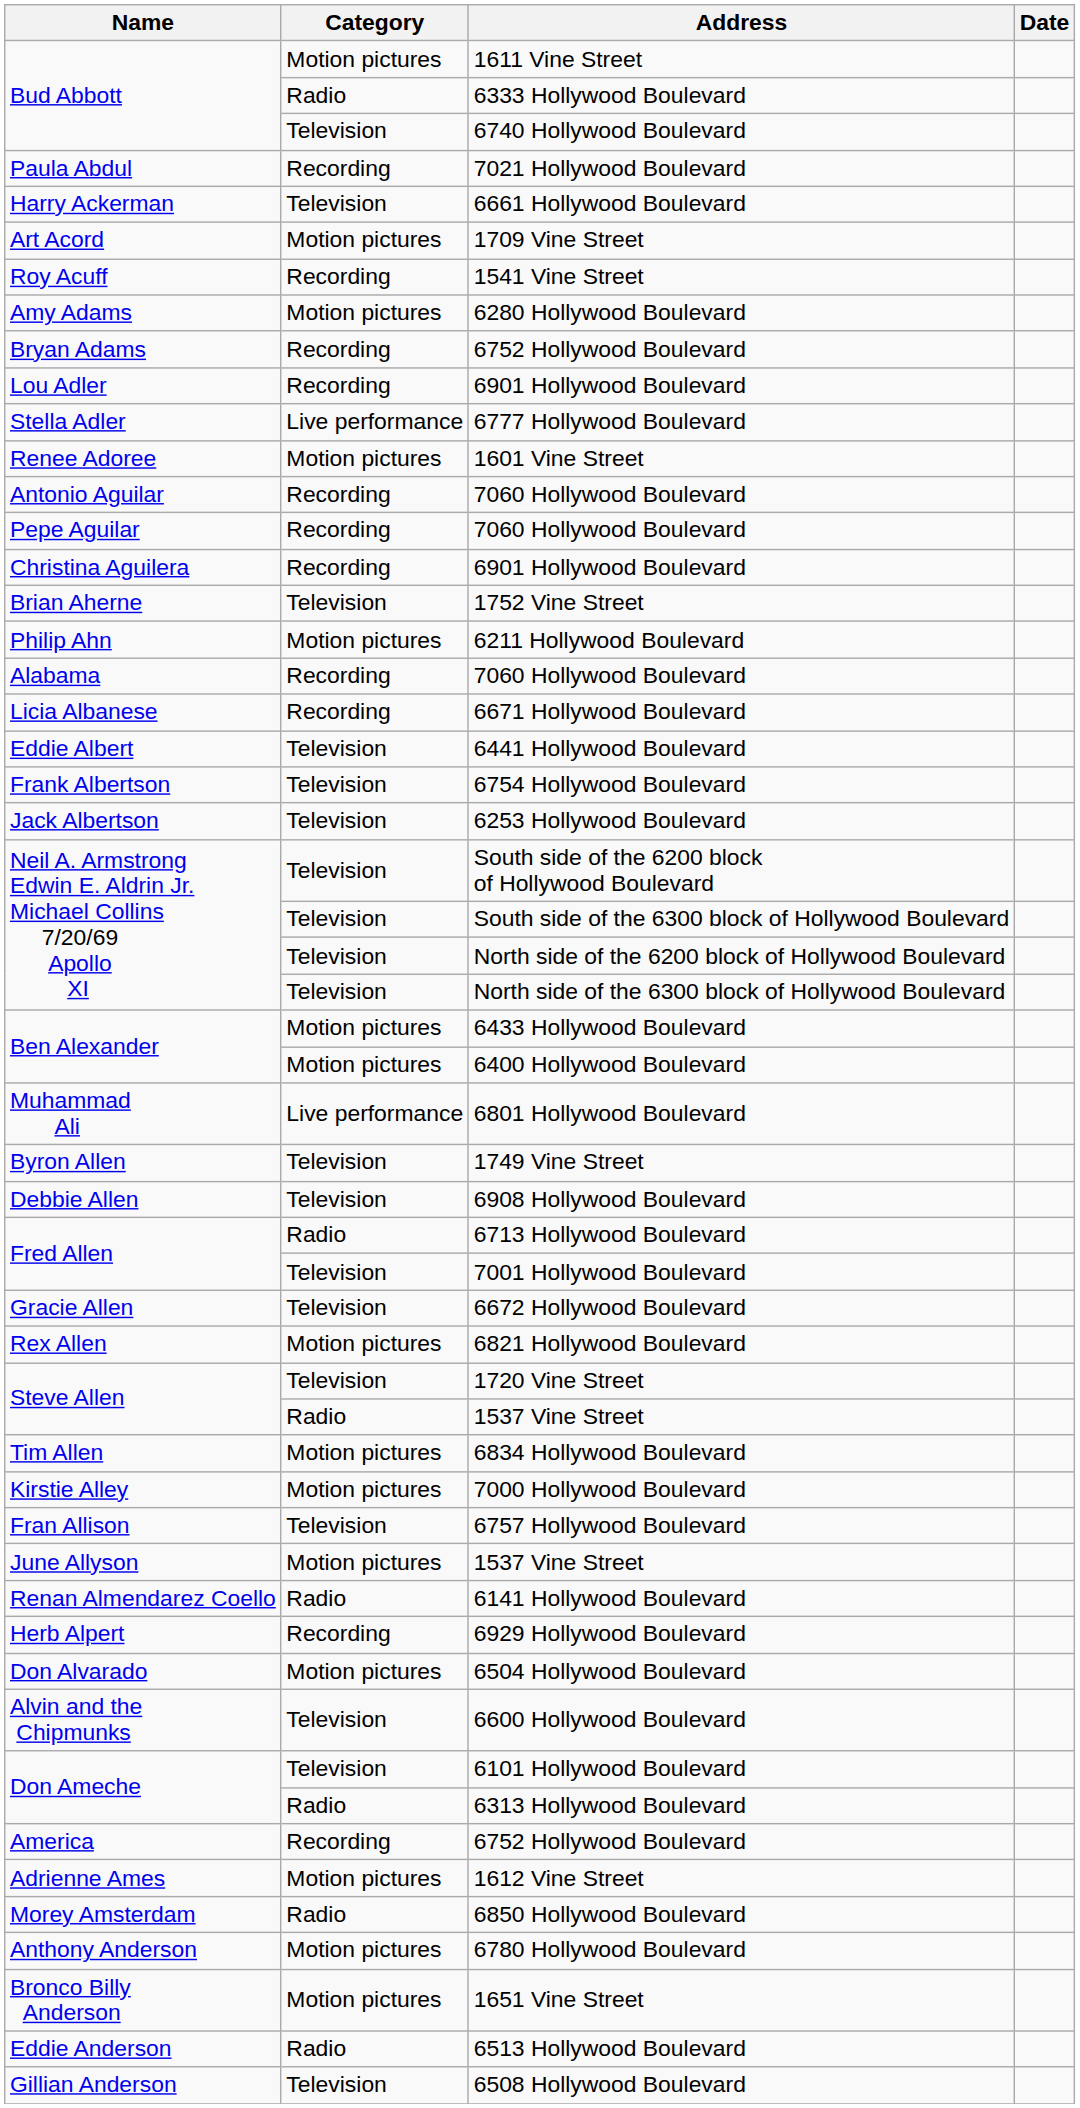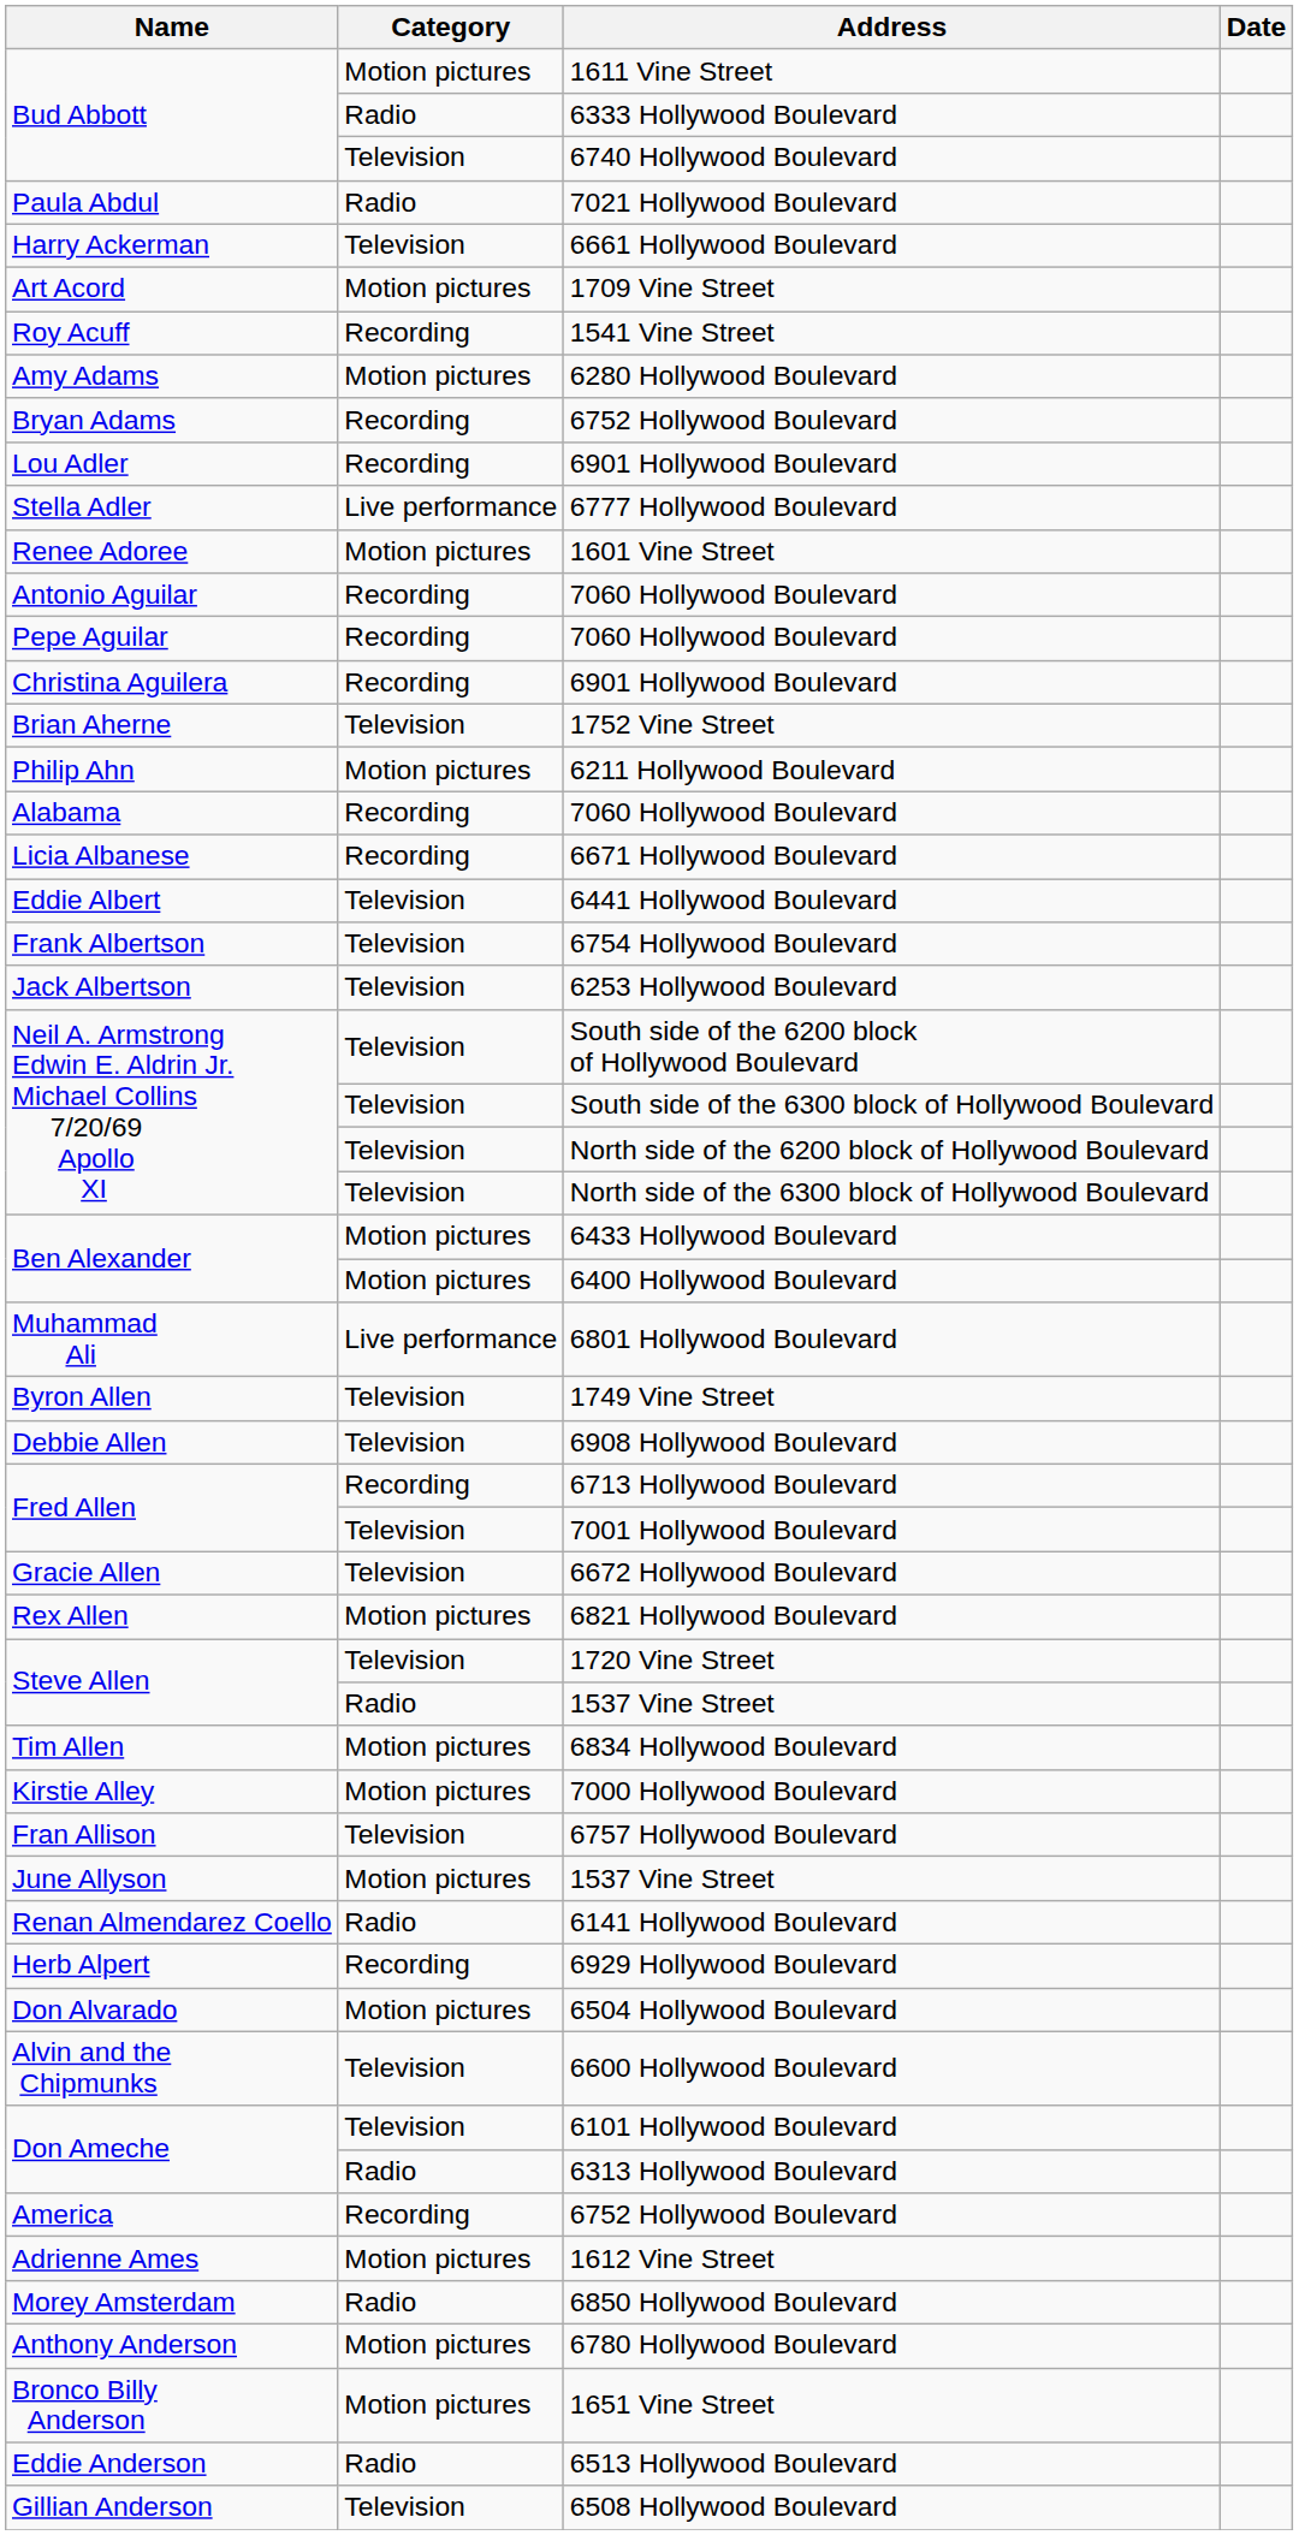 <table class="wikitable sortable" style="font-size: 100%;">
 <tr>
 <th>Name</th>
 <th>Category</th>
 <th>Address</th>
 <th>Date</th>
 </tr>
 <tr>
 <td rowspan="3"><a href='#'>Bud Abbott</a></td>
 <td>Motion pictures</td>
 <td>1611 Vine Street</td>
 <td></td>
 </tr>
 <tr>
 <td>Radio</td>
 <td>6333 Hollywood Boulevard</td>
 <td></td>
 </tr>
 <tr>
 <td>Television</td>
 <td>6740 Hollywood Boulevard</td>
 <td></td>
 </tr>
 <tr>
 <td><a href='#'>Paula Abdul</a></td>
-<td>Recording</td>
+<td>Radio</td>
 <td>7021 Hollywood Boulevard</td>
 <td></td>
 </tr>
 <tr>
 <td><a href='#'>Harry Ackerman</a></td>
 <td>Television</td>
 <td>6661 Hollywood Boulevard</td>
 <td></td>
 </tr>
 <tr>
 <td><a href='#'>Art Acord</a></td>
 <td>Motion pictures</td>
 <td>1709 Vine Street</td>
 <td></td>
 </tr>
 <tr>
 <td><a href='#'>Roy Acuff</a></td>
 <td>Recording</td>
 <td>1541 Vine Street</td>
 <td></td>
 </tr>
 <tr>
 <td><a href='#'>Amy Adams</a></td>
 <td>Motion pictures</td>
 <td>6280 Hollywood Boulevard</td>
 <td></td>
 </tr>
 <tr>
 <td><a href='#'>Bryan Adams</a></td>
 <td>Recording</td>
 <td>6752 Hollywood Boulevard</td>
 <td></td>
 </tr>
 <tr>
 <td><a href='#'>Lou Adler</a></td>
 <td>Recording</td>
 <td>6901 Hollywood Boulevard</td>
 <td></td>
 </tr>
 <tr>
 <td><a href='#'>Stella Adler</a></td>
 <td>Live performance</td>
 <td>6777 Hollywood Boulevard</td>
 <td></td>
 </tr>
 <tr>
 <td><a href='#'>Renee Adoree</a></td>
 <td>Motion pictures</td>
 <td>1601 Vine Street</td>
 <td></td>
 </tr>
 <tr>
 <td><a href='#'>Antonio Aguilar</a></td>
 <td>Recording</td>
 <td>7060 Hollywood Boulevard</td>
 <td></td>
 </tr>
 <tr>
 <td><a href='#'>Pepe Aguilar</a></td>
 <td>Recording</td>
 <td>7060 Hollywood Boulevard</td>
 <td></td>
 </tr>
 <tr>
 <td><a href='#'>Christina Aguilera</a></td>
 <td>Recording</td>
 <td>6901 Hollywood Boulevard</td>
 <td></td>
 </tr>
 <tr>
 <td><a href='#'>Brian Aherne</a></td>
 <td>Television</td>
 <td>1752 Vine Street</td>
 <td></td>
 </tr>
 <tr>
 <td><a href='#'>Philip Ahn</a></td>
 <td>Motion pictures</td>
 <td>6211 Hollywood Boulevard</td>
 <td></td>
 </tr>
 <tr>
 <td><a href='#'>Alabama</a></td>
 <td>Recording</td>
 <td>7060 Hollywood Boulevard</td>
 <td></td>
 </tr>
 <tr>
 <td><a href='#'>Licia Albanese</a></td>
 <td>Recording</td>
 <td>6671 Hollywood Boulevard</td>
 <td></td>
 </tr>
 <tr>
 <td><a href='#'>Eddie Albert</a></td>
 <td>Television</td>
 <td>6441 Hollywood Boulevard</td>
 <td></td>
 </tr>
 <tr>
 <td><a href='#'>Frank Albertson</a></td>
 <td>Television</td>
 <td>6754 Hollywood Boulevard</td>
 <td></td>
 </tr>
 <tr>
 <td><a href='#'>Jack Albertson</a></td>
 <td>Television</td>
 <td>6253 Hollywood Boulevard</td>
 <td></td>
 </tr>
 <tr>
 <td rowspan="4"><a href='#'>Neil A. Armstrong</a><br><a href='#'>Edwin E. Aldrin Jr.</a><br><a href='#'>Michael Collins</a><br>     7/20/69<br>      <a href='#'>Apollo</a><br>         <a href='#'>XI</a></td>
 <td>Television</td>
 <td>South side of the 6200 block<br>of Hollywood Boulevard</td>
 <td></td>
 </tr>
 <tr>
 <td>Television</td>
 <td>South side of the 6300 block of Hollywood Boulevard</td>
 <td></td>
 </tr>
 <tr>
 <td>Television</td>
 <td>North side of the 6200 block of Hollywood Boulevard</td>
 <td></td>
 </tr>
 <tr>
 <td>Television</td>
 <td>North side of the 6300 block of Hollywood Boulevard</td>
 <td></td>
 </tr>
 <tr>
 <td rowspan="2"><a href='#'>Ben Alexander</a></td>
 <td>Motion pictures</td>
 <td>6433 Hollywood Boulevard</td>
 <td></td>
 </tr>
 <tr>
 <td>Motion pictures</td>
 <td>6400 Hollywood Boulevard</td>
 <td></td>
 </tr>
 <tr>
 <td><a href='#'>Muhammad</a><br>       <a href='#'>Ali</a></td>
 <td>Live performance</td>
 <td>6801 Hollywood Boulevard</td>
 <td></td>
 </tr>
 <tr>
 <td><a href='#'>Byron Allen</a></td>
 <td>Television</td>
 <td>1749 Vine Street</td>
 <td></td>
 </tr>
 <tr>
 <td><a href='#'>Debbie Allen</a></td>
 <td>Television</td>
 <td>6908 Hollywood Boulevard</td>
 <td></td>
 </tr>
 <tr>
 <td rowspan="2"><a href='#'>Fred Allen</a></td>
-<td>Radio</td>
+<td>Recording</td>
 <td>6713 Hollywood Boulevard</td>
 <td></td>
 </tr>
 <tr>
 <td>Television</td>
 <td>7001 Hollywood Boulevard</td>
 <td></td>
 </tr>
 <tr>
 <td><a href='#'>Gracie Allen</a></td>
 <td>Television</td>
 <td>6672 Hollywood Boulevard</td>
 <td></td>
 </tr>
 <tr>
 <td><a href='#'>Rex Allen</a></td>
 <td>Motion pictures</td>
 <td>6821 Hollywood Boulevard</td>
 <td></td>
 </tr>
 <tr>
 <td rowspan="2"><a href='#'>Steve Allen</a></td>
 <td>Television</td>
 <td>1720 Vine Street</td>
 <td></td>
 </tr>
 <tr>
 <td>Radio</td>
 <td>1537 Vine Street</td>
 <td></td>
 </tr>
 <tr>
 <td><a href='#'>Tim Allen</a></td>
 <td>Motion pictures</td>
 <td>6834 Hollywood Boulevard</td>
 <td></td>
 </tr>
 <tr>
 <td><a href='#'>Kirstie Alley</a></td>
 <td>Motion pictures</td>
 <td>7000 Hollywood Boulevard</td>
 <td></td>
 </tr>
 <tr>
 <td><a href='#'>Fran Allison</a></td>
 <td>Television</td>
 <td>6757 Hollywood Boulevard</td>
 <td></td>
 </tr>
 <tr>
 <td><a href='#'>June Allyson</a></td>
 <td>Motion pictures</td>
 <td>1537 Vine Street</td>
 <td></td>
 </tr>
 <tr>
 <td><a href='#'>Renan Almendarez Coello</a></td>
 <td>Radio</td>
 <td>6141 Hollywood Boulevard</td>
 <td></td>
 </tr>
 <tr>
 <td><a href='#'>Herb Alpert</a></td>
 <td>Recording</td>
 <td>6929 Hollywood Boulevard</td>
 <td></td>
 </tr>
 <tr>
 <td><a href='#'>Don Alvarado</a></td>
 <td>Motion pictures</td>
 <td>6504 Hollywood Boulevard</td>
 <td></td>
 </tr>
 <tr>
 <td><a href='#'>Alvin and the</a><br> <a href='#'>Chipmunks</a></td>
 <td>Television</td>
 <td>6600 Hollywood Boulevard</td>
 <td></td>
 </tr>
 <tr>
 <td rowspan="2"><a href='#'>Don Ameche</a></td>
 <td>Television</td>
 <td>6101 Hollywood Boulevard</td>
 <td></td>
 </tr>
 <tr>
 <td>Radio</td>
 <td>6313 Hollywood Boulevard</td>
 <td></td>
 </tr>
 <tr>
 <td><a href='#'>America</a></td>
 <td>Recording</td>
 <td>6752 Hollywood Boulevard</td>
 <td></td>
 </tr>
 <tr>
 <td><a href='#'>Adrienne Ames</a></td>
 <td>Motion pictures</td>
 <td>1612 Vine Street</td>
 <td></td>
 </tr>
 <tr>
 <td><a href='#'>Morey Amsterdam</a></td>
 <td>Radio</td>
 <td>6850 Hollywood Boulevard</td>
 <td></td>
 </tr>
 <tr>
 <td><a href='#'>Anthony Anderson</a></td>
 <td>Motion pictures</td>
 <td>6780 Hollywood Boulevard</td>
 <td></td>
 </tr>
 <tr>
 <td><a href='#'>Bronco Billy</a><br>  <a href='#'>Anderson</a></td>
 <td>Motion pictures</td>
 <td>1651 Vine Street</td>
 <td></td>
 </tr>
 <tr>
 <td><a href='#'>Eddie Anderson</a></td>
 <td>Radio</td>
 <td>6513 Hollywood Boulevard</td>
 <td></td>
 </tr>
 <tr>
 <td><a href='#'>Gillian Anderson</a></td>
 <td>Television</td>
 <td>6508 Hollywood Boulevard</td>
 <td></td>
 </tr>
 </table>
